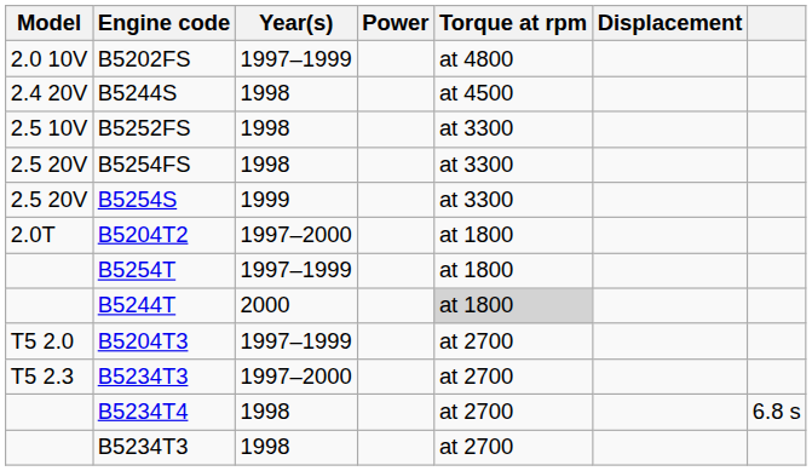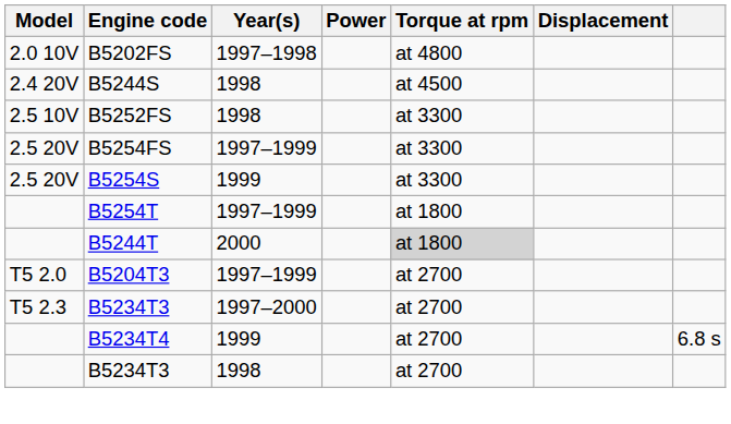 <table class="wikitable collapsible sortable">
 <tr>
 <th>Model</th>
 <th>Engine code</th>
 <th>Year(s)</th>
 <th>Power</th>
 <th>Torque at rpm</th>
 <th>Displacement</th>
 <th></th>
 </tr>
 <tr>
 <td>2.0 10V</td>
 <td>B5202FS</td>
-<td>1997–1999</td>
+<td>1997–1998</td>
 <td></td>
 <td> at 4800</td>
 <td></td>
 <td></td>
 </tr>
 <tr>
 <td>2.4 20V</td>
 <td>B5244S</td>
 <td>1998</td>
 <td><br></td>
 <td> at 4500</td>
 <td><br></td>
 </tr>
 <tr>
 <td>2.5 10V</td>
 <td>B5252FS</td>
 <td>1998</td>
 <td></td>
 <td> at 3300</td>
 <td></td>
 <td></td>
 </tr>
 <tr>
 <td>2.5 20V</td>
 <td>B5254FS</td>
-<td>1998</td>
+<td>1997–1999</td>
 <td></td>
 <td> at 3300</td>
 <td></td>
 <td></td>
 </tr>
 <tr>
 <td>2.5 20V</td>
 <td><a href='#'>B5254S</a></td>
 <td>1999</td>
 <td></td>
 <td> at 3300</td>
-<td></td>
-<td></td>
-</tr>
-<tr>
-<td>2.0T</td>
-<td><a href='#'>B5204T2</a></td>
-<td>1997–2000</td>
-<td></td>
-<td> at 1800</td>
 <td></td>
 <td></td>
 </tr>
 <tr>
 <td></td>
 <td><a href='#'>B5254T</a></td>
 <td>1997–1999</td>
 <td></td>
 <td> at 1800</td>
 <td></td>
 <td></td>
 </tr>
 <tr>
 <td></td>
 <td><a href='#'>B5244T</a></td>
 <td>2000</td>
 <td></td>
 <td style="background: lightgrey;"> at 1800</td>
 <td></td>
 <td> </td>
 </tr>
 <tr>
 <td>T5 2.0</td>
 <td><a href='#'>B5204T3</a></td>
 <td>1997–1999</td>
 <td></td>
 <td> at 2700</td>
 <td></td>
 <td></td>
 </tr>
 <tr>
 <td>T5 2.3</td>
 <td><a href='#'>B5234T3</a></td>
 <td>1997–2000</td>
 <td></td>
 <td> at 2700</td>
 <td></td>
 <td></td>
 </tr>
 <tr>
 <td></td>
 <td><a href='#'>B5234T4</a></td>
-<td>1998</td>
+<td>1999</td>
 <td></td>
 <td> at 2700</td>
 <td></td>
 <td>6.8 s</td>
 </tr>
 <tr>
 <td></td>
 <td>B5234T3</td>
 <td>1998</td>
 <td></td>
 <td> at 2700</td>
 <td></td>
 <td></td>
 </tr>
 </table>
